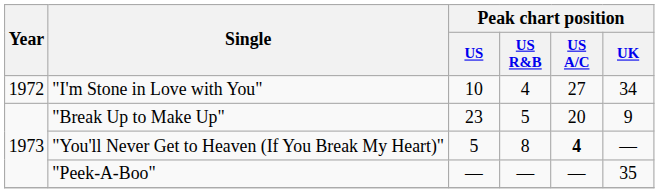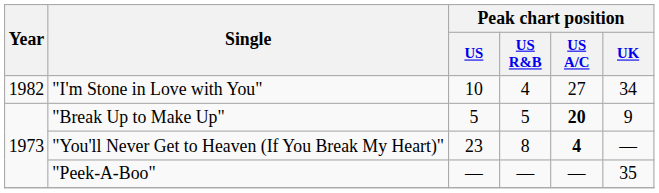 <table class="wikitable" style="text-align:center;">
 <tr>
 <th rowspan="2">Year</th>
 <th rowspan="2">Single</th>
 <th colspan="4">Peak chart position</th>
 </tr>
 <tr style="font-size:smaller;">
 <th width="40"><a href='#'>US</a><br></th>
 <th width="40"><a href='#'>US<br>R&B</a><br></th>
 <th width="40"><a href='#'>US<br>A/C</a><br></th>
 <th width="40"><a href='#'>UK</a><br></th>
 </tr>
 <tr>
-<td rowspan="1">1972</td>
+<td rowspan="1">1982</td>
 <td align="left">"I'm Stone in Love with You"</td>
 <td>10</td>
 <td>4</td>
 <td>27</td>
 <td>34</td>
 </tr>
 <tr>
 <td rowspan="3">1973</td>
 <td align="left">"Break Up to Make Up"</td>
-<td>23</td>
 <td>5</td>
-<td>20</td>
+<td>5</td>
+<td><strong>20</strong></td>
 <td>9</td>
 </tr>
 <tr>
 <td align="left">"You'll Never Get to Heaven (If You Break My Heart)"</td>
-<td>5</td>
+<td>23</td>
 <td>8</td>
 <td><strong>4</strong></td>
 <td>—</td>
 </tr>
 <tr>
 <td align="left">"Peek-A-Boo"</td>
 <td>—</td>
 <td>—</td>
 <td>—</td>
 <td>35</td>
 </tr>
 <tr>
 </tr>
 </table>
